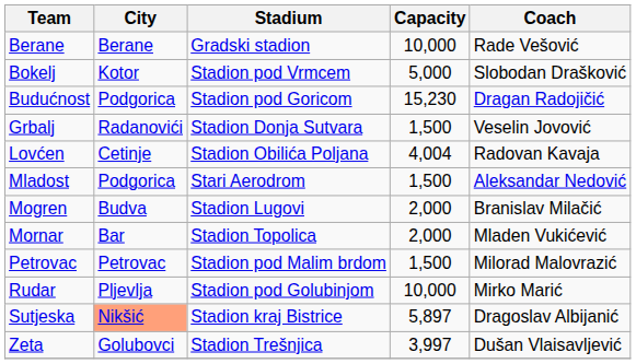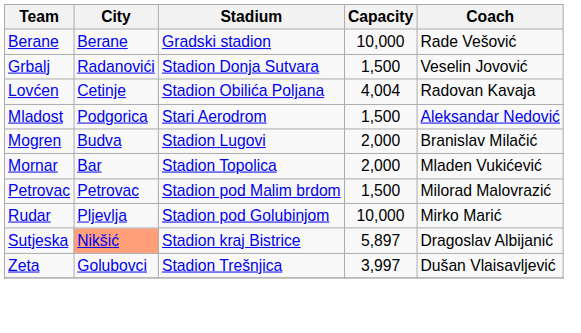 <table class="wikitable sortable">
 <tr>
 <th>Team</th>
 <th>City</th>
 <th>Stadium</th>
 <th>Capacity</th>
 <th>Coach</th>
 </tr>
 <tr>
 <td><a href='#'>Berane</a></td>
 <td><a href='#'>Berane</a></td>
 <td><a href='#'>Gradski stadion</a></td>
 <td style="text-align:center;">10,000</td>
 <td> Rade Vešović</td>
-</tr>
-<tr>
-<td><a href='#'>Bokelj</a></td>
-<td><a href='#'>Kotor</a></td>
-<td><a href='#'>Stadion pod Vrmcem</a></td>
-<td style="text-align:center;">5,000</td>
-<td> Slobodan Drašković</td>
-</tr>
-<tr>
-<td><a href='#'>Budućnost</a></td>
-<td><a href='#'>Podgorica</a></td>
-<td><a href='#'>Stadion pod Goricom</a></td>
-<td style="text-align:center;">15,230</td>
-<td> <a href='#'>Dragan Radojičić</a></td>
 </tr>
 <tr>
 <td><a href='#'>Grbalj</a></td>
 <td><a href='#'>Radanovići</a></td>
 <td><a href='#'>Stadion Donja Sutvara</a></td>
 <td style="text-align:center;">1,500</td>
 <td> Veselin Jovović</td>
 </tr>
 <tr>
 <td><a href='#'>Lovćen</a></td>
 <td><a href='#'>Cetinje</a></td>
 <td><a href='#'>Stadion Obilića Poljana</a></td>
 <td style="text-align:center;">4,004</td>
 <td> Radovan Kavaja</td>
 </tr>
 <tr>
 <td><a href='#'>Mladost</a></td>
 <td><a href='#'>Podgorica</a></td>
 <td><a href='#'>Stari Aerodrom</a></td>
 <td style="text-align:center;">1,500</td>
 <td> <a href='#'>Aleksandar Nedović</a></td>
 </tr>
 <tr>
 <td><a href='#'>Mogren</a></td>
 <td><a href='#'>Budva</a></td>
 <td><a href='#'>Stadion Lugovi</a></td>
 <td style="text-align:center;">2,000</td>
 <td> Branislav Milačić</td>
 </tr>
 <tr>
 <td><a href='#'>Mornar</a></td>
 <td><a href='#'>Bar</a></td>
 <td><a href='#'>Stadion Topolica</a></td>
 <td style="text-align:center;">2,000</td>
 <td> Mladen Vukićević</td>
 </tr>
 <tr>
 <td><a href='#'>Petrovac</a></td>
 <td><a href='#'>Petrovac</a></td>
 <td><a href='#'>Stadion pod Malim brdom</a></td>
 <td style="text-align:center;">1,500</td>
 <td> Milorad Malovrazić</td>
 </tr>
 <tr>
 <td><a href='#'>Rudar</a></td>
 <td><a href='#'>Pljevlja</a></td>
 <td><a href='#'>Stadion pod Golubinjom</a></td>
 <td style="text-align:center;">10,000</td>
 <td> Mirko Marić</td>
 </tr>
 <tr>
 <td><a href='#'>Sutjeska</a></td>
 <td style="background: lightsalmon;"><a href='#'>Nikšić</a></td>
 <td><a href='#'>Stadion kraj Bistrice</a></td>
 <td style="text-align:center;">5,897</td>
 <td> Dragoslav Albijanić</td>
 </tr>
 <tr>
 <td><a href='#'>Zeta</a></td>
 <td><a href='#'>Golubovci</a></td>
 <td><a href='#'>Stadion Trešnjica</a></td>
 <td style="text-align:center;">3,997</td>
 <td> Dušan Vlaisavljević</td>
 </tr>
 <tr>
 </tr>
 </table>
